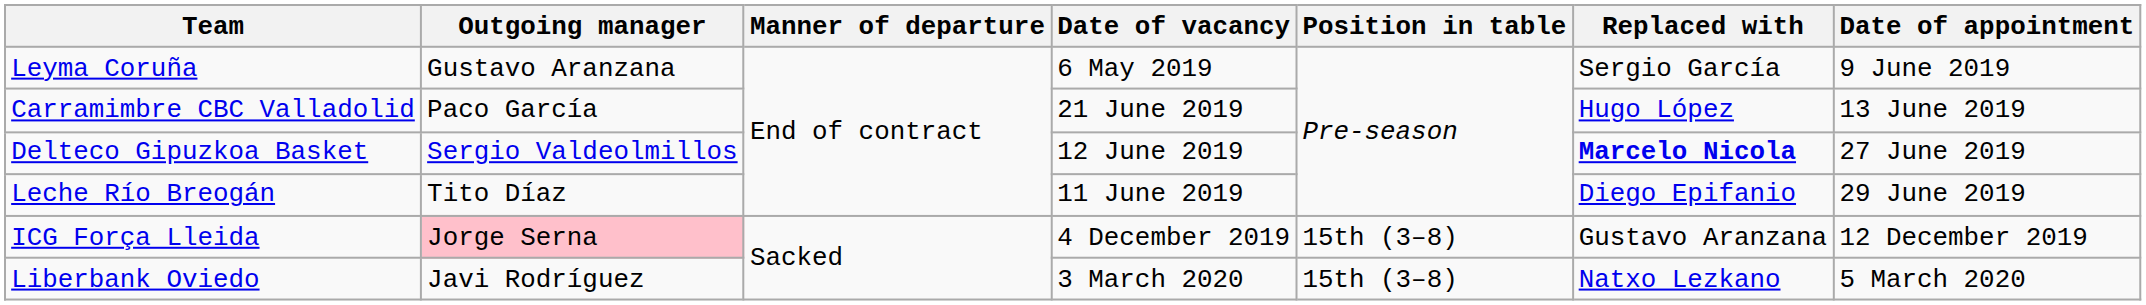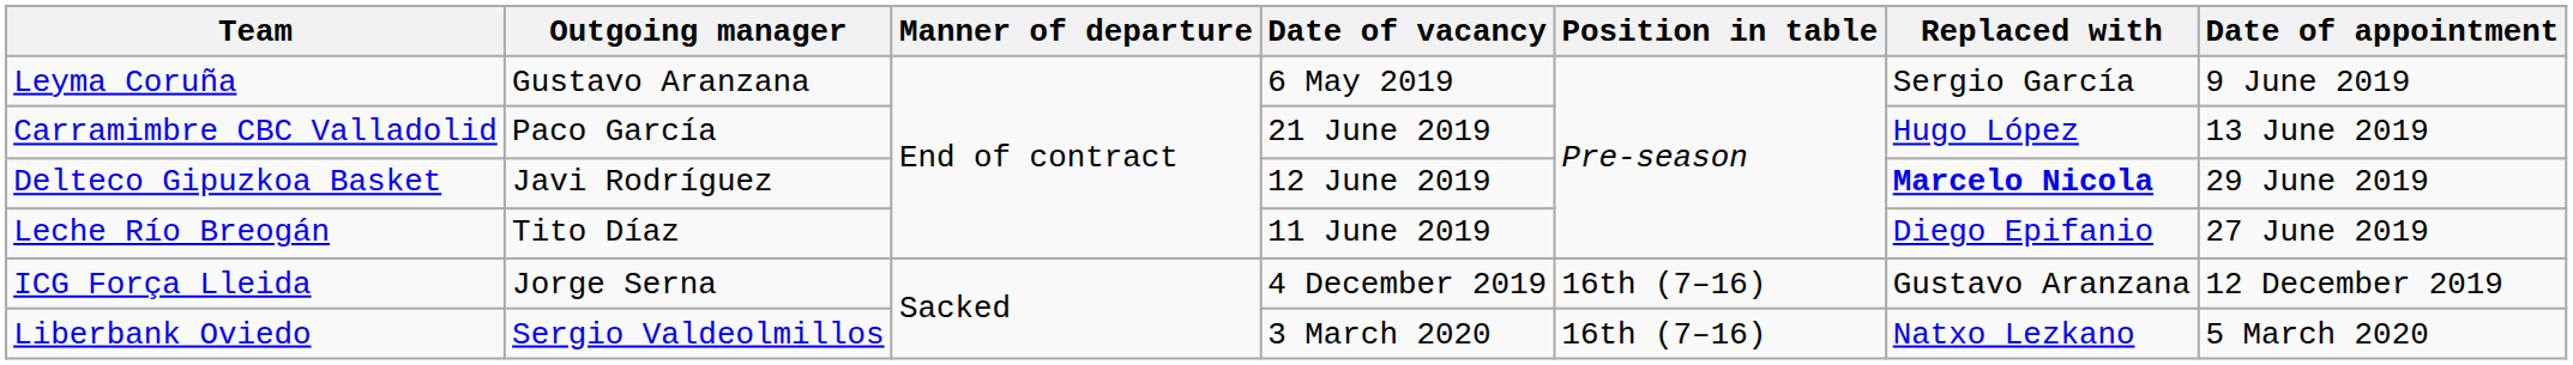 <table class="wikitable sortable">
 <tr>
 <th>Team</th>
 <th>Outgoing manager</th>
 <th>Manner of departure</th>
 <th>Date of vacancy</th>
 <th>Position in table</th>
 <th>Replaced with</th>
 <th>Date of appointment</th>
 </tr>
 <tr>
 <td><a href='#'>Leyma Coruña</a></td>
 <td>Gustavo Aranzana</td>
 <td rowspan=4>End of contract</td>
 <td>6 May 2019</td>
 <td rowspan=4><em>Pre-season</em></td>
 <td>Sergio García</td>
 <td>9 June 2019</td>
 </tr>
 <tr>
 <td><a href='#'>Carramimbre CBC Valladolid</a></td>
 <td>Paco García</td>
 <td>21 June 2019</td>
 <td><a href='#'>Hugo López</a></td>
 <td>13 June 2019</td>
 </tr>
 <tr>
 <td><a href='#'>Delteco Gipuzkoa Basket</a></td>
-<td><a href='#'>Sergio Valdeolmillos</a></td>
+<td>Javi Rodríguez</td>
 <td>12 June 2019</td>
 <td><strong><a href='#'>Marcelo Nicola</a></strong></td>
-<td>27 June 2019</td>
+<td>29 June 2019</td>
 </tr>
 <tr>
 <td><a href='#'>Leche Río Breogán</a></td>
 <td>Tito Díaz</td>
 <td>11 June 2019</td>
 <td><a href='#'>Diego Epifanio</a></td>
-<td>29 June 2019</td>
+<td>27 June 2019</td>
 </tr>
 <tr>
 <td><a href='#'>ICG Força Lleida</a></td>
-<td style="background: pink;">Jorge Serna</td>
+<td>Jorge Serna</td>
 <td rowspan=2>Sacked</td>
 <td>4 December 2019</td>
-<td>15th (3–8)</td>
+<td>16th (7–16)</td>
 <td>Gustavo Aranzana</td>
 <td>12 December 2019</td>
 </tr>
 <tr>
 <td><a href='#'>Liberbank Oviedo</a></td>
-<td>Javi Rodríguez</td>
+<td><a href='#'>Sergio Valdeolmillos</a></td>
 <td>3 March 2020</td>
-<td>15th (3–8)</td>
+<td>16th (7–16)</td>
 <td><a href='#'>Natxo Lezkano</a></td>
 <td>5 March 2020</td>
 </tr>
 </table>
